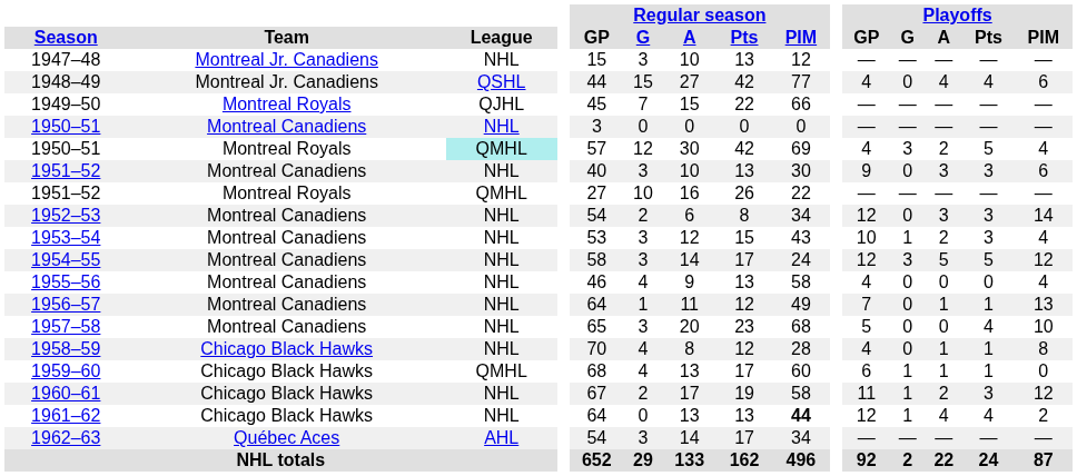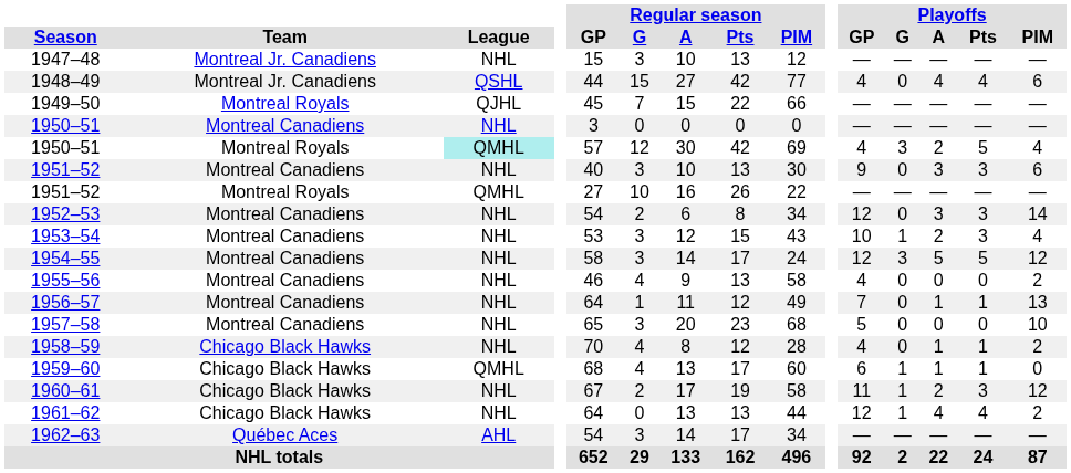 <table border="0" cellpadding="1" cellspacing="0" style="text-align:center; width:60em">
 <tr bgcolor="#e0e0e0">
 <th colspan="3" bgcolor="#ffffff"> </th>
 <th rowspan="99" bgcolor="#ffffff"> </th>
 <th colspan="5"><a href='#'>Regular season</a></th>
 <th rowspan="99" bgcolor="#ffffff"> </th>
 <th colspan="5"><a href='#'>Playoffs</a></th>
 </tr>
 <tr bgcolor="#e0e0e0">
 <th><a href='#'>Season</a></th>
 <th>Team</th>
 <th>League</th>
 <th>GP</th>
 <th><a href='#'>G</a></th>
 <th><a href='#'>A</a></th>
 <th><a href='#'>Pts</a></th>
 <th><a href='#'>PIM</a></th>
 <th>GP</th>
 <th>G</th>
 <th>A</th>
 <th>Pts</th>
 <th>PIM</th>
 </tr>
 <tr>
 <td>1947–48</td>
 <td><a href='#'>Montreal Jr. Canadiens</a></td>
 <td>NHL</td>
 <td>15</td>
 <td>3</td>
 <td>10</td>
 <td>13</td>
 <td>12</td>
 <td>—</td>
 <td>—</td>
 <td>—</td>
 <td>—</td>
 <td>—</td>
 </tr>
 <tr bgcolor="#f0f0f0">
 <td>1948–49</td>
 <td>Montreal Jr. Canadiens</td>
 <td><a href='#'>QSHL</a></td>
 <td>44</td>
 <td>15</td>
 <td>27</td>
 <td>42</td>
 <td>77</td>
 <td>4</td>
 <td>0</td>
 <td>4</td>
 <td>4</td>
 <td>6</td>
 </tr>
 <tr>
 <td>1949–50</td>
 <td><a href='#'>Montreal Royals</a></td>
 <td>QJHL</td>
 <td>45</td>
 <td>7</td>
 <td>15</td>
 <td>22</td>
 <td>66</td>
 <td>—</td>
 <td>—</td>
 <td>—</td>
 <td>—</td>
 <td>—</td>
 </tr>
 <tr bgcolor="#f0f0f0">
 <td><a href='#'>1950–51</a></td>
 <td><a href='#'>Montreal Canadiens</a></td>
 <td><a href='#'>NHL</a></td>
 <td>3</td>
 <td>0</td>
 <td>0</td>
 <td>0</td>
 <td>0</td>
 <td>—</td>
 <td>—</td>
 <td>—</td>
 <td>—</td>
 <td>—</td>
 </tr>
 <tr>
 <td>1950–51</td>
 <td>Montreal Royals</td>
 <td style="background: paleturquoise;">QMHL</td>
 <td>57</td>
 <td>12</td>
 <td>30</td>
 <td>42</td>
 <td>69</td>
 <td>4</td>
 <td>3</td>
 <td>2</td>
 <td>5</td>
 <td>4</td>
 </tr>
 <tr bgcolor="#f0f0f0">
 <td><a href='#'>1951–52</a></td>
 <td>Montreal Canadiens</td>
 <td>NHL</td>
 <td>40</td>
 <td>3</td>
 <td>10</td>
 <td>13</td>
 <td>30</td>
 <td>9</td>
 <td>0</td>
 <td>3</td>
 <td>3</td>
 <td>6</td>
 </tr>
 <tr>
 <td>1951–52</td>
 <td>Montreal Royals</td>
 <td>QMHL</td>
 <td>27</td>
 <td>10</td>
 <td>16</td>
 <td>26</td>
 <td>22</td>
 <td>—</td>
 <td>—</td>
 <td>—</td>
 <td>—</td>
 <td>—</td>
 </tr>
 <tr bgcolor="#f0f0f0">
 <td><a href='#'>1952–53</a></td>
 <td>Montreal Canadiens</td>
 <td>NHL</td>
 <td>54</td>
 <td>2</td>
 <td>6</td>
 <td>8</td>
 <td>34</td>
 <td>12</td>
 <td>0</td>
 <td>3</td>
 <td>3</td>
 <td>14</td>
 </tr>
 <tr>
 <td><a href='#'>1953–54</a></td>
 <td>Montreal Canadiens</td>
 <td>NHL</td>
 <td>53</td>
 <td>3</td>
 <td>12</td>
 <td>15</td>
 <td>43</td>
 <td>10</td>
 <td>1</td>
 <td>2</td>
 <td>3</td>
 <td>4</td>
 </tr>
 <tr bgcolor="#f0f0f0">
 <td><a href='#'>1954–55</a></td>
 <td>Montreal Canadiens</td>
 <td>NHL</td>
 <td>58</td>
 <td>3</td>
 <td>14</td>
 <td>17</td>
 <td>24</td>
 <td>12</td>
 <td>3</td>
 <td>5</td>
 <td>5</td>
 <td>12</td>
 </tr>
 <tr>
 <td><a href='#'>1955–56</a></td>
 <td>Montreal Canadiens</td>
 <td>NHL</td>
 <td>46</td>
 <td>4</td>
 <td>9</td>
 <td>13</td>
 <td>58</td>
 <td>4</td>
 <td>0</td>
 <td>0</td>
 <td>0</td>
-<td>4</td>
+<td>2</td>
 </tr>
 <tr bgcolor="#f0f0f0">
 <td><a href='#'>1956–57</a></td>
 <td>Montreal Canadiens</td>
 <td>NHL</td>
 <td>64</td>
 <td>1</td>
 <td>11</td>
 <td>12</td>
 <td>49</td>
 <td>7</td>
 <td>0</td>
 <td>1</td>
 <td>1</td>
 <td>13</td>
 </tr>
 <tr>
 <td><a href='#'>1957–58</a></td>
 <td>Montreal Canadiens</td>
 <td>NHL</td>
 <td>65</td>
 <td>3</td>
 <td>20</td>
 <td>23</td>
 <td>68</td>
 <td>5</td>
 <td>0</td>
 <td>0</td>
-<td>4</td>
+<td>0</td>
 <td>10</td>
 </tr>
 <tr bgcolor="#f0f0f0">
 <td><a href='#'>1958–59</a></td>
 <td><a href='#'>Chicago Black Hawks</a></td>
 <td>NHL</td>
 <td>70</td>
 <td>4</td>
 <td>8</td>
 <td>12</td>
 <td>28</td>
 <td>4</td>
 <td>0</td>
 <td>1</td>
 <td>1</td>
-<td>8</td>
+<td>2</td>
 </tr>
 <tr>
 <td><a href='#'>1959–60</a></td>
 <td>Chicago Black Hawks</td>
 <td>QMHL</td>
 <td>68</td>
 <td>4</td>
 <td>13</td>
 <td>17</td>
 <td>60</td>
 <td>6</td>
 <td>1</td>
 <td>1</td>
 <td>1</td>
 <td>0</td>
 </tr>
 <tr bgcolor="#f0f0f0">
 <td><a href='#'>1960–61</a></td>
 <td>Chicago Black Hawks</td>
 <td>NHL</td>
 <td>67</td>
 <td>2</td>
 <td>17</td>
 <td>19</td>
 <td>58</td>
 <td>11</td>
 <td>1</td>
 <td>2</td>
 <td>3</td>
 <td>12</td>
 </tr>
 <tr>
 <td><a href='#'>1961–62</a></td>
 <td>Chicago Black Hawks</td>
 <td>NHL</td>
 <td>64</td>
 <td>0</td>
 <td>13</td>
 <td>13</td>
-<td><strong>44</strong></td>
+<td>44</td>
 <td>12</td>
 <td>1</td>
 <td>4</td>
 <td>4</td>
 <td>2</td>
 </tr>
 <tr bgcolor="#f0f0f0">
 <td><a href='#'>1962–63</a></td>
 <td><a href='#'>Québec Aces</a></td>
 <td><a href='#'>AHL</a></td>
 <td>54</td>
 <td>3</td>
 <td>14</td>
 <td>17</td>
 <td>34</td>
 <td>—</td>
 <td>—</td>
 <td>—</td>
 <td>—</td>
 <td>—</td>
 </tr>
 <tr bgcolor="#e0e0e0">
 <th colspan="3">NHL totals</th>
 <th>652</th>
 <th>29</th>
 <th>133</th>
 <th>162</th>
 <th>496</th>
 <th>92</th>
 <th>2</th>
 <th>22</th>
 <th>24</th>
 <th>87</th>
 </tr>
 </table>
